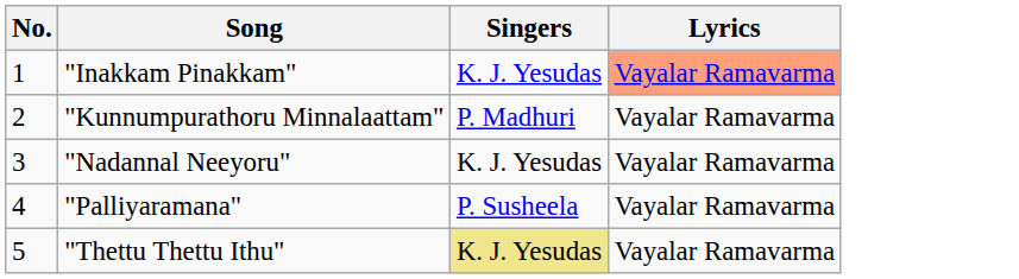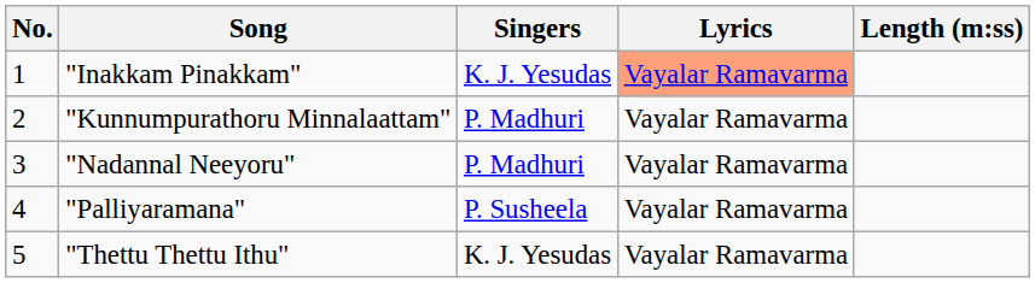 <table class="wikitable" style="font-size:95%;">
 <tr>
 <th>No.</th>
 <th>Song</th>
 <th>Singers</th>
 <th>Lyrics</th>
+<th>Length (m:ss)</th>
 </tr>
 <tr>
 <td>1</td>
 <td>"Inakkam Pinakkam"</td>
 <td><a href='#'>K. J. Yesudas</a></td>
 <td style="background: lightsalmon;"><a href='#'>Vayalar Ramavarma</a></td>
+<td></td>
 </tr>
 <tr>
 <td>2</td>
 <td>"Kunnumpurathoru Minnalaattam"</td>
 <td><a href='#'>P. Madhuri</a></td>
 <td>Vayalar Ramavarma</td>
+<td></td>
 </tr>
 <tr>
 <td>3</td>
 <td>"Nadannal Neeyoru"</td>
-<td>K. J. Yesudas</td>
+<td><a href='#'>P. Madhuri</a></td>
 <td>Vayalar Ramavarma</td>
+<td></td>
 </tr>
 <tr>
 <td>4</td>
 <td>"Palliyaramana"</td>
 <td><a href='#'>P. Susheela</a></td>
 <td>Vayalar Ramavarma</td>
+<td></td>
 </tr>
 <tr>
 <td>5</td>
 <td>"Thettu Thettu Ithu"</td>
-<td style="background: khaki;">K. J. Yesudas</td>
+<td>K. J. Yesudas</td>
 <td>Vayalar Ramavarma</td>
+<td></td>
 </tr>
 </table>
